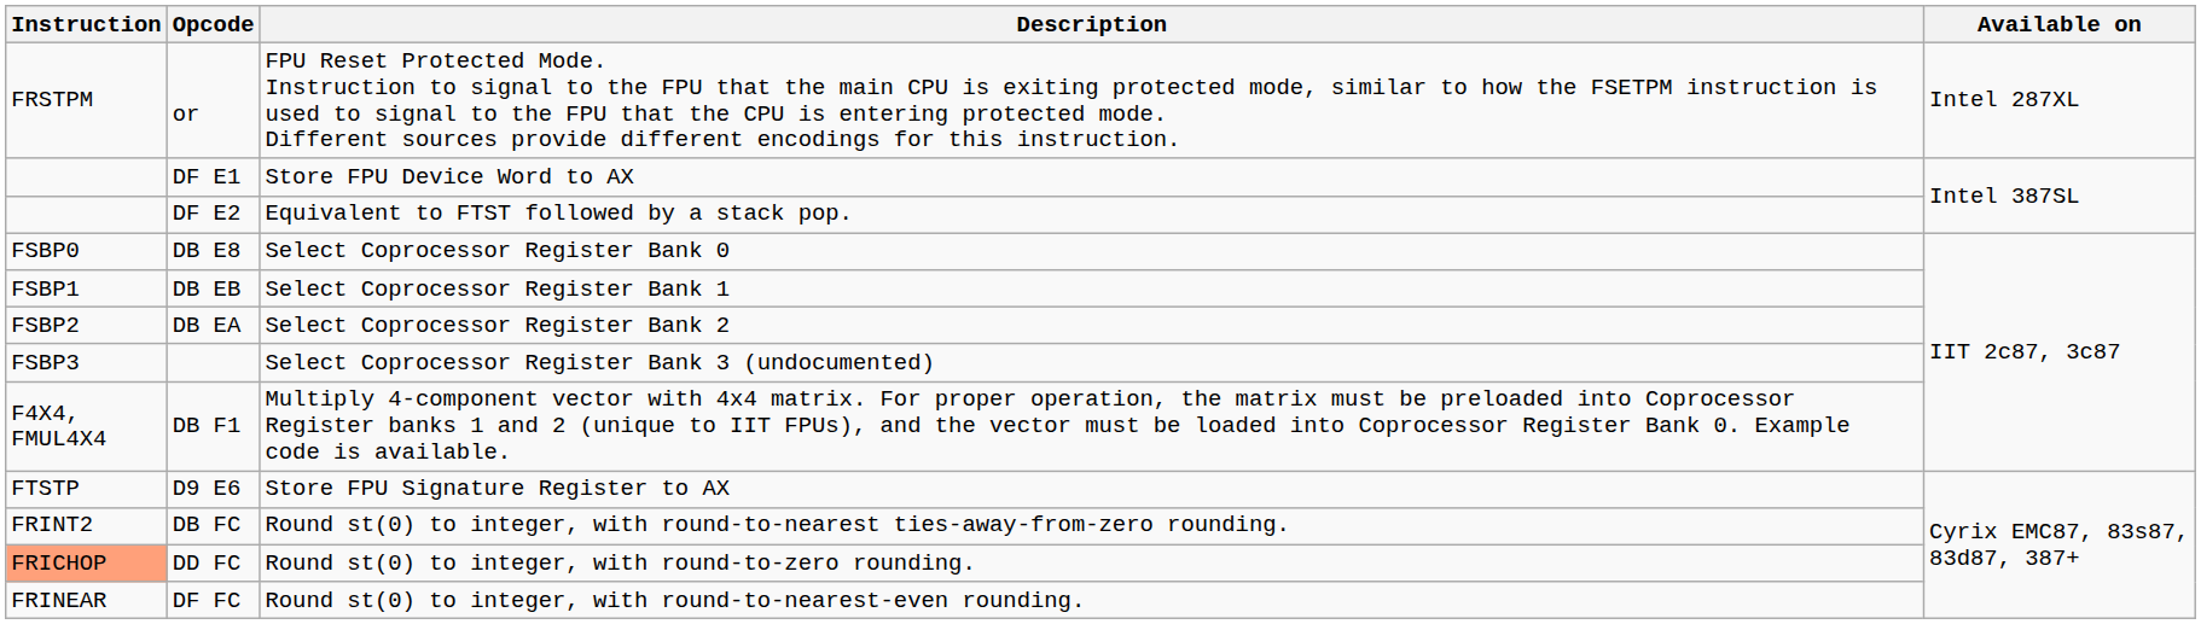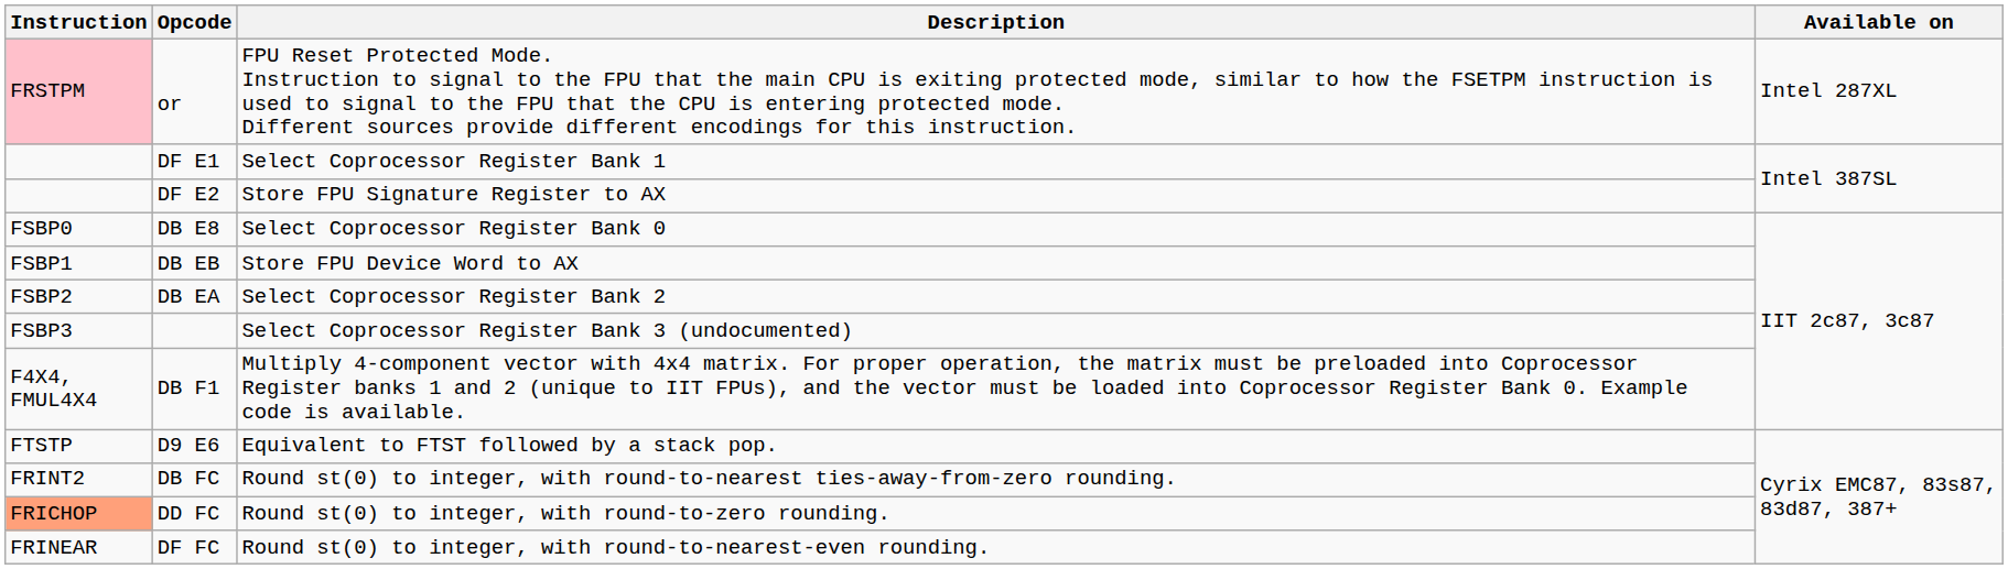 <table class="wikitable">
 <tr>
 <th>Instruction</th>
 <th>Opcode</th>
 <th>Description</th>
 <th>Available on</th>
 </tr>
 <tr>
-<td><code>FRSTPM</code></td>
+<td style="background: pink;"><code>FRSTPM</code></td>
 <td><br>or<br></td>
 <td>FPU Reset Protected Mode.<br>Instruction to signal to the FPU that the main CPU is exiting protected mode, similar to how the FSETPM instruction is used to signal to the FPU that the CPU is entering protected mode.<br>Different sources provide different encodings for this instruction.</td>
 <td>Intel 287XL</td>
 </tr>
 <tr>
 <td></td>
 <td><code>DF E1</code></td>
-<td>Store FPU Device Word to AX</td>
+<td>Select Coprocessor Register Bank 1</td>
 <td rowspan="2">Intel 387SL</td>
 </tr>
 <tr>
 <td></td>
 <td><code>DF E2</code></td>
-<td>Equivalent to <code>FTST</code> followed by a stack pop.</td>
+<td>Store FPU Signature Register to AX</td>
 </tr>
 <tr>
 <td><code>FSBP0</code></td>
 <td><code>DB E8</code></td>
 <td>Select Coprocessor Register Bank 0</td>
 <td rowspan="5">IIT 2c87, 3c87</td>
 </tr>
 <tr>
 <td><code>FSBP1</code></td>
 <td><code>DB EB</code></td>
-<td>Select Coprocessor Register Bank 1</td>
+<td>Store FPU Device Word to AX</td>
 </tr>
 <tr>
 <td><code>FSBP2</code></td>
 <td><code>DB EA</code></td>
 <td>Select Coprocessor Register Bank 2</td>
 </tr>
 <tr>
 <td><code>FSBP3</code></td>
 <td></td>
 <td>Select Coprocessor Register Bank 3 (undocumented)</td>
 </tr>
 <tr>
 <td><code>F4X4</code>,<br><code>FMUL4X4</code></td>
 <td><code>DB F1</code></td>
 <td>Multiply 4-component vector with 4x4 matrix. For proper operation, the matrix must be preloaded into Coprocessor Register banks 1 and 2 (unique to IIT FPUs), and the vector must be loaded into Coprocessor Register Bank 0. Example code is available.</td>
 </tr>
 <tr>
 <td><code>FTSTP</code></td>
 <td><code>D9 E6</code></td>
-<td>Store FPU Signature Register to AX</td>
+<td>Equivalent to <code>FTST</code> followed by a stack pop.</td>
 <td rowspan="4">Cyrix EMC87, 83s87, 83d87, 387+</td>
 </tr>
 <tr>
 <td><code>FRINT2</code></td>
 <td><code>DB FC</code></td>
 <td>Round st(0) to integer, with round-to-nearest ties-away-from-zero rounding.</td>
 </tr>
 <tr>
 <td style="background: lightsalmon;"><code>FRICHOP</code></td>
 <td><code>DD FC</code></td>
 <td>Round st(0) to integer, with round-to-zero rounding.</td>
 </tr>
 <tr>
 <td><code>FRINEAR</code></td>
 <td><code>DF FC</code></td>
 <td>Round st(0) to integer, with round-to-nearest-even rounding.</td>
 </tr>
 </table>
